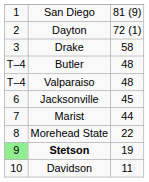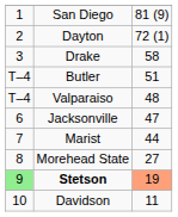 <table class="wikitable">
 <tr align="center">
 </tr>
 <tr align="center">
 <td>1</td>
 <td>San Diego</td>
 <td>81 (9)</td>
 </tr>
 <tr align="center">
 <td>2</td>
 <td>Dayton</td>
 <td>72 (1)</td>
 </tr>
 <tr align="center">
 <td>3</td>
 <td>Drake</td>
 <td>58</td>
 </tr>
 <tr align="center">
 <td>T–4</td>
 <td>Butler</td>
-<td>48</td>
+<td>51</td>
 </tr>
 <tr align="center">
 <td>T–4</td>
 <td>Valparaiso</td>
 <td>48</td>
 </tr>
 <tr align="center">
 <td>6</td>
 <td>Jacksonville</td>
-<td>45</td>
+<td>47</td>
 </tr>
 <tr align="center">
 <td>7</td>
 <td>Marist</td>
 <td>44</td>
 </tr>
 <tr align="center">
 <td>8</td>
 <td>Morehead State</td>
-<td>22</td>
+<td>27</td>
 </tr>
 <tr align="center">
 <td style="background: lightgreen;">9</td>
 <td><strong>Stetson</strong></td>
-<td>19</td>
+<td style="background: lightsalmon;">19</td>
 </tr>
 <tr align="center">
 <td>10</td>
 <td>Davidson</td>
 <td>11</td>
 </tr>
 </table>
